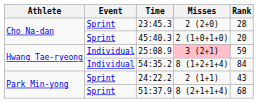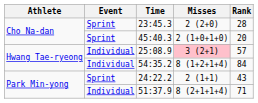 <table class="wikitable" style="font-size:90%">
 <tr>
 <th>Athlete</th>
 <th>Event</th>
 <th>Time</th>
 <th>Misses</th>
 <th>Rank</th>
 </tr>
 <tr align=center>
 <td align=left rowspan=2><a href='#'>Cho Na-dan</a></td>
 <td align=left><a href='#'>Sprint</a></td>
 <td>23:45.3</td>
 <td>2 (2+0)</td>
 <td>28</td>
 </tr>
 <tr align=center>
 <td align=left><a href='#'>Sprint</a></td>
 <td>45:40.3</td>
 <td>2 (1+0+1+0)</td>
 <td>20</td>
 </tr>
 <tr align=center>
 <td align=left rowspan=2><a href='#'>Hwang Tae-ryeong</a></td>
 <td align=left><a href='#'>Individual</a></td>
 <td>25:08.9</td>
 <td style="background: pink;">3 (2+1)</td>
-<td>59</td>
+<td>57</td>
 </tr>
 <tr align=center>
 <td align=left><a href='#'>Individual</a></td>
 <td>54:35.2</td>
 <td>8 (1+2+1+4)</td>
 <td>84</td>
 </tr>
 <tr align=center>
 <td align=left rowspan=2><a href='#'>Park Min-yong</a></td>
 <td align=left><a href='#'>Sprint</a></td>
 <td>24:22.2</td>
 <td>2 (1+1)</td>
 <td>43</td>
 </tr>
 <tr align=center>
-<td align=left><a href='#'>Sprint</a></td>
+<td align=left><a href='#'>Individual</a></td>
 <td>51:37.9</td>
 <td>8 (2+1+1+4)</td>
-<td>68</td>
+<td>71</td>
 </tr>
 </table>
